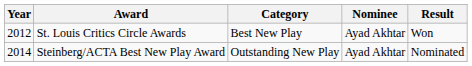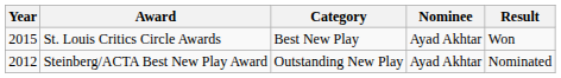 <table class="wikitable">
 <tr>
 <th>Year</th>
 <th>Award</th>
 <th>Category</th>
 <th>Nominee</th>
 <th>Result</th>
 </tr>
 <tr>
-<td>2012</td>
+<td>2015</td>
 <td>St. Louis Critics Circle Awards</td>
 <td>Best New Play</td>
 <td>Ayad Akhtar</td>
 <td>Won</td>
 </tr>
 <tr>
-<td>2014</td>
+<td>2012</td>
 <td>Steinberg/ACTA Best New Play Award</td>
 <td>Outstanding New Play</td>
 <td>Ayad Akhtar</td>
 <td>Nominated</td>
 </tr>
 </table>
